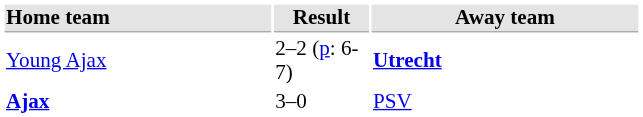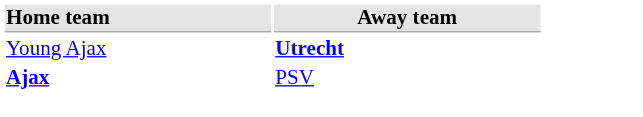 <table>
 <tr bgcolor="#E4E4E4">
 <th style="border-bottom:1px solid #AAAAAA" width="200" align="left">Home team</th>
-<th style="border-bottom:1px solid #AAAAAA" width="70" align="center">Result</th>
 <th style="border-bottom:1px solid #AAAAAA" width="200">Away team</th>
 </tr>
 <tr>
 <td><a href='#'>Young Ajax</a></td>
-<td>2–2 (<a href='#'>p</a>: 6-7)</td>
 <td><strong><a href='#'>Utrecht</a></strong></td>
 </tr>
 <tr>
 <td><strong><a href='#'>Ajax</a></strong></td>
-<td>3–0</td>
 <td><a href='#'>PSV</a></td>
 </tr>
 </table>
